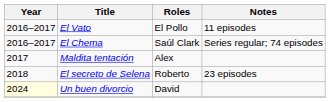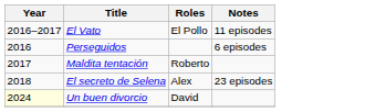 <table class="wikitable sortable">
 <tr>
 <th>Year</th>
 <th>Title</th>
 <th>Roles</th>
 <th>Notes</th>
 </tr>
 <tr>
 <td>2016–2017</td>
 <td><em><a href='#'>El Vato</a></em></td>
 <td>El Pollo</td>
 <td>11 episodes</td>
 </tr>
 <tr>
-<td>2016–2017</td>
-<td><em><a href='#'>El Chema</a></em></td>
-<td>Saúl Clark</td>
-<td>Series regular; 74 episodes</td>
+<td>2016</td>
+<td><em><a href='#'>Perseguidos</a></em></td>
+<td></td>
+<td>6 episodes</td>
 </tr>
 <tr>
 <td>2017</td>
 <td><em><a href='#'>Maldita tentación</a></em></td>
-<td>Alex</td>
+<td>Roberto</td>
 <td></td>
 </tr>
 <tr>
 <td>2018</td>
 <td><em><a href='#'>El secreto de Selena</a></em></td>
-<td>Roberto</td>
+<td>Alex</td>
 <td>23 episodes</td>
 </tr>
 <tr>
 <td style="background: lightyellow;">2024</td>
 <td><em><a href='#'>Un buen divorcio</a></em></td>
 <td>David</td>
 <td></td>
 </tr>
 <tr>
 </tr>
 </table>
